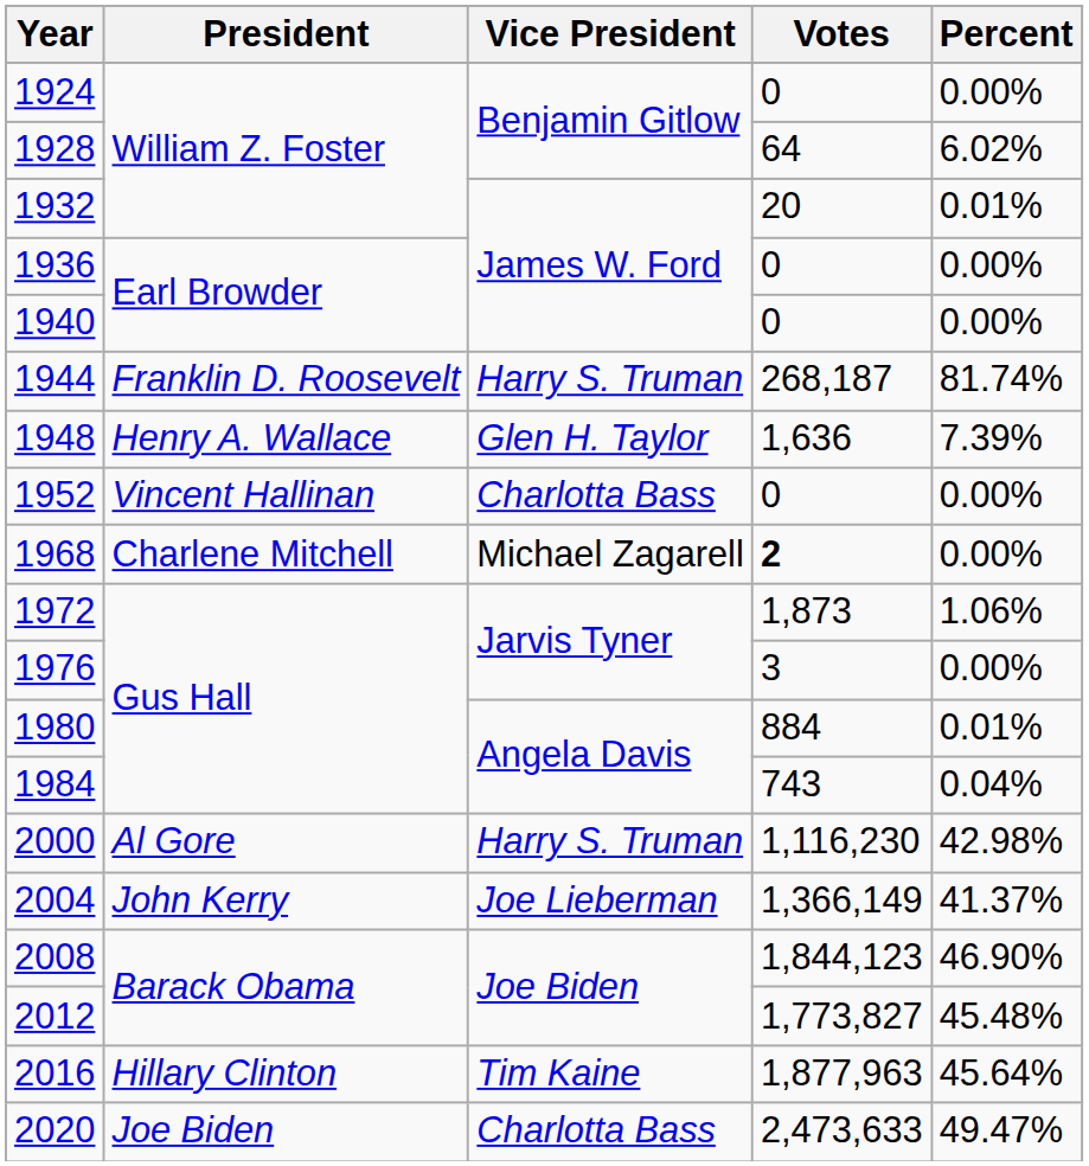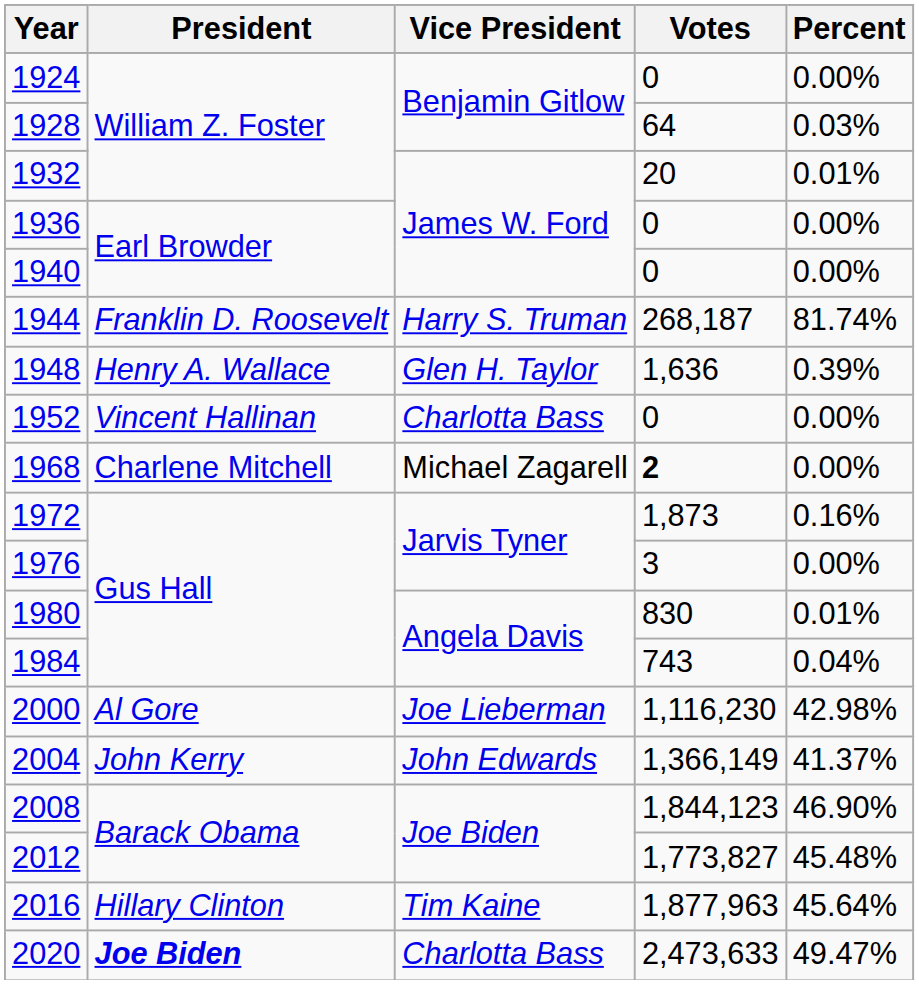 <table class="wikitable">
 <tr>
 <th>Year</th>
 <th>President</th>
 <th>Vice President</th>
 <th>Votes</th>
 <th>Percent</th>
 </tr>
 <tr>
 <td><a href='#'>1924</a></td>
 <td rowspan="3"><a href='#'>William Z. Foster</a></td>
 <td rowspan="2"><a href='#'>Benjamin Gitlow</a></td>
 <td>0</td>
 <td>0.00%</td>
 </tr>
 <tr>
 <td><a href='#'>1928</a></td>
 <td>64</td>
-<td>6.02%</td>
+<td>0.03%</td>
 </tr>
 <tr>
 <td><a href='#'>1932</a></td>
 <td rowspan="3"><a href='#'>James W. Ford</a></td>
 <td>20</td>
 <td>0.01%</td>
 </tr>
 <tr>
 <td><a href='#'>1936</a></td>
 <td rowspan="2"><a href='#'>Earl Browder</a></td>
 <td>0</td>
 <td>0.00%</td>
 </tr>
 <tr>
 <td><a href='#'>1940</a></td>
 <td>0</td>
 <td>0.00%</td>
 </tr>
 <tr>
 <td><a href='#'>1944</a></td>
 <td><em><a href='#'>Franklin D. Roosevelt</a></em></td>
 <td><em><a href='#'>Harry S. Truman</a></em></td>
 <td>268,187</td>
 <td>81.74%</td>
 </tr>
 <tr>
 <td><a href='#'>1948</a></td>
 <td><em><a href='#'>Henry A. Wallace</a></em></td>
 <td><em><a href='#'>Glen H. Taylor</a></em></td>
 <td>1,636</td>
-<td>7.39%</td>
+<td>0.39%</td>
 </tr>
 <tr>
 <td><a href='#'>1952</a></td>
 <td><em><a href='#'>Vincent Hallinan</a></em></td>
 <td><em><a href='#'>Charlotta Bass</a></em></td>
 <td>0</td>
 <td>0.00%</td>
 </tr>
 <tr>
 <td><a href='#'>1968</a></td>
 <td><a href='#'>Charlene Mitchell</a></td>
 <td>Michael Zagarell</td>
 <td><strong>2</strong></td>
 <td>0.00%</td>
 </tr>
 <tr>
 <td><a href='#'>1972</a></td>
 <td rowspan="4"><a href='#'>Gus Hall</a></td>
 <td rowspan="2"><a href='#'>Jarvis Tyner</a></td>
 <td>1,873</td>
-<td>1.06%</td>
+<td>0.16%</td>
 </tr>
 <tr>
 <td><a href='#'>1976</a></td>
 <td>3</td>
 <td>0.00%</td>
 </tr>
 <tr>
 <td><a href='#'>1980</a></td>
 <td rowspan="2"><a href='#'>Angela Davis</a></td>
-<td>884</td>
+<td>830</td>
 <td>0.01%</td>
 </tr>
 <tr>
 <td><a href='#'>1984</a></td>
 <td>743</td>
 <td>0.04%</td>
 </tr>
 <tr>
 <td><a href='#'>2000</a></td>
 <td><em><a href='#'>Al Gore</a></em></td>
-<td><em><a href='#'>Harry S. Truman</a></em></td>
+<td><em><a href='#'>Joe Lieberman</a></em></td>
 <td>1,116,230</td>
 <td>42.98%</td>
 </tr>
 <tr>
 <td><a href='#'>2004</a></td>
 <td><em><a href='#'>John Kerry</a></em></td>
-<td><em><a href='#'>Joe Lieberman</a></em></td>
+<td><em><a href='#'>John Edwards</a></em></td>
 <td>1,366,149</td>
 <td>41.37%</td>
 </tr>
 <tr>
 <td><a href='#'>2008</a></td>
 <td rowspan="2"><em><a href='#'>Barack Obama</a></em></td>
 <td rowspan="2"><em><a href='#'>Joe Biden</a></em></td>
 <td>1,844,123</td>
 <td>46.90%</td>
 </tr>
 <tr>
 <td><a href='#'>2012</a></td>
 <td>1,773,827</td>
 <td>45.48%</td>
 </tr>
 <tr>
 <td><a href='#'>2016</a></td>
 <td><em><a href='#'>Hillary Clinton</a></em></td>
 <td><em><a href='#'>Tim Kaine</a></em></td>
 <td>1,877,963</td>
 <td>45.64%</td>
 </tr>
 <tr>
 <td><a href='#'>2020</a></td>
-<td><em><a href='#'>Joe Biden</a></em></td>
+<td><strong><em><a href='#'>Joe Biden</a></em></strong></td>
 <td><em><a href='#'>Charlotta Bass</a></em></td>
 <td>2,473,633</td>
 <td>49.47%</td>
 </tr>
 </table>
